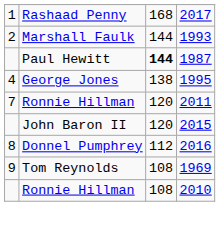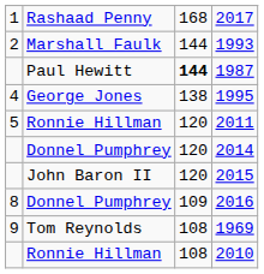 <table class="wikitable">
 <tr>
 </tr>
 <tr>
 <td>1</td>
 <td><a href='#'>Rashaad Penny</a></td>
 <td><abbr>168</abbr></td>
 <td><a href='#'>2017</a></td>
 </tr>
 <tr>
 <td>2</td>
 <td><a href='#'>Marshall Faulk</a></td>
 <td><abbr>144</abbr></td>
 <td><a href='#'>1993</a></td>
 </tr>
 <tr>
 <td></td>
 <td>Paul Hewitt</td>
 <td><strong><abbr>144</abbr></strong></td>
 <td><a href='#'>1987</a></td>
 </tr>
 <tr>
 <td>4</td>
 <td><a href='#'>George Jones</a></td>
 <td><abbr>138</abbr></td>
 <td><a href='#'>1995</a></td>
 </tr>
 <tr>
-<td>7</td>
+<td>5</td>
 <td><a href='#'>Ronnie Hillman</a></td>
 <td><abbr>120</abbr></td>
 <td><a href='#'>2011</a></td>
+</tr>
+<tr>
+<td></td>
+<td><a href='#'>Donnel Pumphrey</a></td>
+<td><abbr>120</abbr></td>
+<td><a href='#'>2014</a></td>
 </tr>
 <tr>
 <td></td>
 <td>John Baron II</td>
 <td><abbr>120</abbr></td>
 <td><a href='#'>2015</a></td>
 </tr>
 <tr>
 <td>8</td>
 <td><a href='#'>Donnel Pumphrey</a></td>
-<td><abbr>112</abbr></td>
+<td><abbr>109</abbr></td>
 <td><a href='#'>2016</a></td>
 </tr>
 <tr>
 <td>9</td>
 <td>Tom Reynolds</td>
 <td><abbr>108</abbr></td>
 <td><a href='#'>1969</a></td>
 </tr>
 <tr>
 <td></td>
 <td><a href='#'>Ronnie Hillman</a></td>
 <td><abbr>108</abbr></td>
 <td><a href='#'>2010</a></td>
 </tr>
 </table>
